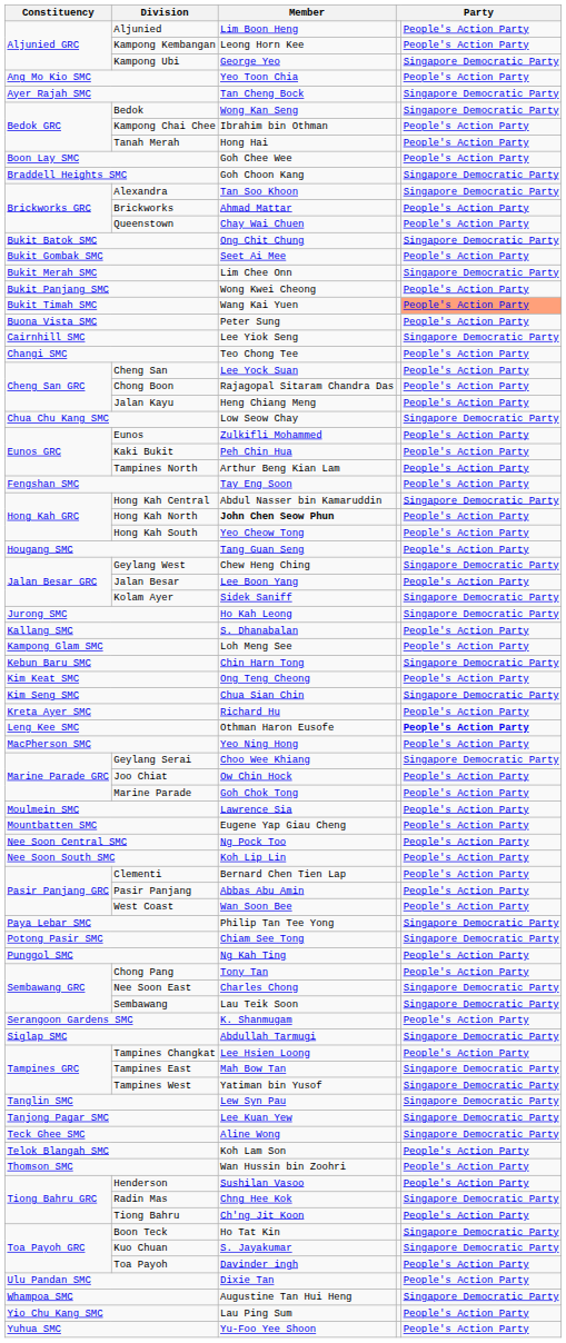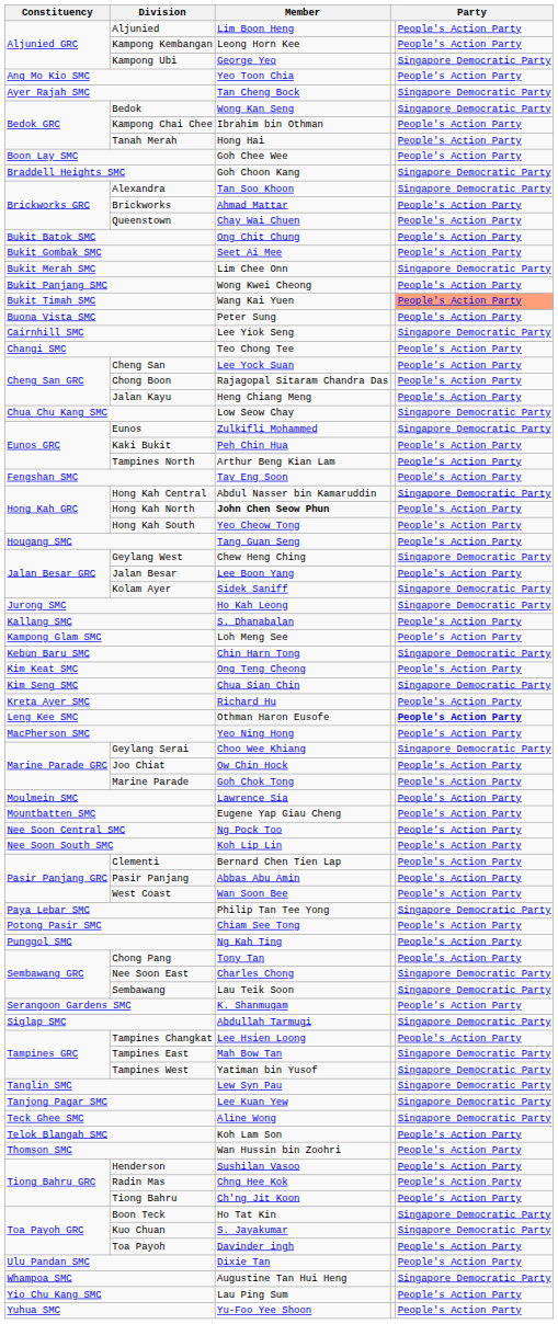 <table class="wikitable sortable">
 <tr>
 <th>Constituency</th>
 <th>Division</th>
 <th>Member</th>
 <th colspan="2">Party</th>
 </tr>
 <tr>
 <td rowspan="3"><a href='#'>Aljunied GRC</a></td>
 <td>Aljunied</td>
 <td><a href='#'>Lim Boon Heng</a></td>
 <td></td>
 <td><a href='#'>People's Action Party</a></td>
 </tr>
 <tr>
 <td>Kampong Kembangan</td>
 <td>Leong Horn Kee</td>
 <td></td>
 <td><a href='#'>People's Action Party</a></td>
 </tr>
 <tr>
 <td>Kampong Ubi</td>
 <td><a href='#'>George Yeo</a></td>
 <td></td>
 <td><a href='#'>Singapore Democratic Party</a></td>
 </tr>
 <tr>
 <td colspan="2"><a href='#'>Ang Mo Kio SMC</a></td>
 <td><a href='#'>Yeo Toon Chia</a></td>
 <td></td>
 <td><a href='#'>People's Action Party</a></td>
 </tr>
 <tr>
 <td colspan="2"><a href='#'>Ayer Rajah SMC</a></td>
 <td><a href='#'>Tan Cheng Bock</a></td>
 <td></td>
 <td><a href='#'>Singapore Democratic Party</a></td>
 </tr>
 <tr>
 <td rowspan="3"><a href='#'>Bedok GRC</a></td>
 <td>Bedok</td>
 <td><a href='#'>Wong Kan Seng</a></td>
 <td></td>
 <td><a href='#'>Singapore Democratic Party</a></td>
 </tr>
 <tr>
 <td>Kampong Chai Chee</td>
 <td>Ibrahim bin Othman</td>
 <td></td>
 <td><a href='#'>People's Action Party</a></td>
 </tr>
 <tr>
 <td>Tanah Merah</td>
 <td>Hong Hai</td>
 <td></td>
 <td><a href='#'>People's Action Party</a></td>
 </tr>
 <tr>
 <td colspan="2"><a href='#'>Boon Lay SMC</a></td>
 <td>Goh Chee Wee</td>
 <td></td>
 <td><a href='#'>People's Action Party</a></td>
 </tr>
 <tr>
 <td colspan="2"><a href='#'>Braddell Heights SMC</a></td>
 <td>Goh Choon Kang</td>
 <td></td>
 <td><a href='#'>Singapore Democratic Party</a></td>
 </tr>
 <tr>
 <td rowspan="3"><a href='#'>Brickworks GRC</a></td>
 <td>Alexandra</td>
 <td><a href='#'>Tan Soo Khoon</a></td>
 <td></td>
 <td><a href='#'>Singapore Democratic Party</a></td>
 </tr>
 <tr>
 <td>Brickworks</td>
 <td><a href='#'>Ahmad Mattar</a></td>
 <td></td>
 <td><a href='#'>People's Action Party</a></td>
 </tr>
 <tr>
 <td>Queenstown</td>
 <td><a href='#'>Chay Wai Chuen</a></td>
 <td></td>
 <td><a href='#'>People's Action Party</a></td>
 </tr>
 <tr>
 <td colspan="2"><a href='#'>Bukit Batok SMC</a></td>
 <td><a href='#'>Ong Chit Chung</a></td>
 <td></td>
-<td><a href='#'>Singapore Democratic Party</a></td>
+<td><a href='#'>People's Action Party</a></td>
 </tr>
 <tr>
 <td colspan="2"><a href='#'>Bukit Gombak SMC</a></td>
 <td><a href='#'>Seet Ai Mee</a></td>
 <td></td>
 <td><a href='#'>People's Action Party</a></td>
 </tr>
 <tr>
 <td colspan="2"><a href='#'>Bukit Merah SMC</a></td>
 <td>Lim Chee Onn</td>
 <td></td>
 <td><a href='#'>Singapore Democratic Party</a></td>
 </tr>
 <tr>
 <td colspan="2"><a href='#'>Bukit Panjang SMC</a></td>
 <td>Wong Kwei Cheong</td>
 <td></td>
 <td><a href='#'>People's Action Party</a></td>
 </tr>
 <tr>
 <td colspan="2"><a href='#'>Bukit Timah SMC</a></td>
 <td>Wang Kai Yuen</td>
 <td></td>
 <td style="background: lightsalmon;"><a href='#'>People's Action Party</a></td>
 </tr>
 <tr>
 <td colspan="2"><a href='#'>Buona Vista SMC</a></td>
 <td>Peter Sung</td>
 <td></td>
 <td><a href='#'>People's Action Party</a></td>
 </tr>
 <tr>
 <td colspan="2"><a href='#'>Cairnhill SMC</a></td>
 <td>Lee Yiok Seng</td>
 <td></td>
 <td><a href='#'>Singapore Democratic Party</a></td>
 </tr>
 <tr>
 <td colspan="2"><a href='#'>Changi SMC</a></td>
 <td>Teo Chong Tee</td>
 <td></td>
 <td><a href='#'>People's Action Party</a></td>
 </tr>
 <tr>
 <td rowspan="3"><a href='#'>Cheng San GRC</a></td>
 <td>Cheng San</td>
 <td><a href='#'>Lee Yock Suan</a></td>
 <td></td>
 <td><a href='#'>People's Action Party</a></td>
 </tr>
 <tr>
 <td>Chong Boon</td>
 <td>Rajagopal Sitaram Chandra Das</td>
 <td></td>
 <td><a href='#'>People's Action Party</a></td>
 </tr>
 <tr>
 <td>Jalan Kayu</td>
 <td>Heng Chiang Meng</td>
 <td></td>
 <td><a href='#'>People's Action Party</a></td>
 </tr>
 <tr>
 <td colspan="2"><a href='#'>Chua Chu Kang SMC</a></td>
 <td>Low Seow Chay</td>
 <td></td>
 <td><a href='#'>Singapore Democratic Party</a></td>
 </tr>
 <tr>
 <td rowspan="3"><a href='#'>Eunos GRC</a></td>
 <td>Eunos</td>
 <td><a href='#'>Zulkifli Mohammed</a></td>
 <td></td>
-<td><a href='#'>People's Action Party</a></td>
+<td><a href='#'>Singapore Democratic Party</a></td>
 </tr>
 <tr>
 <td>Kaki Bukit</td>
 <td><a href='#'>Peh Chin Hua</a></td>
 <td></td>
 <td><a href='#'>People's Action Party</a></td>
 </tr>
 <tr>
 <td>Tampines North</td>
 <td>Arthur Beng Kian Lam</td>
 <td></td>
 <td><a href='#'>People's Action Party</a></td>
 </tr>
 <tr>
 <td colspan="2"><a href='#'>Fengshan SMC</a></td>
 <td><a href='#'>Tay Eng Soon</a></td>
 <td></td>
 <td><a href='#'>People's Action Party</a></td>
 </tr>
 <tr>
 <td rowspan="3"><a href='#'>Hong Kah GRC</a></td>
 <td>Hong Kah Central</td>
 <td>Abdul Nasser bin Kamaruddin</td>
 <td></td>
 <td><a href='#'>Singapore Democratic Party</a></td>
 </tr>
 <tr>
 <td>Hong Kah North</td>
 <td><strong>John Chen Seow Phun</strong></td>
 <td></td>
 <td><a href='#'>People's Action Party</a></td>
 </tr>
 <tr>
 <td>Hong Kah South</td>
 <td><a href='#'>Yeo Cheow Tong</a></td>
 <td></td>
 <td><a href='#'>People's Action Party</a></td>
 </tr>
 <tr>
 <td colspan="2"><a href='#'>Hougang SMC</a></td>
 <td><a href='#'>Tang Guan Seng</a></td>
 <td></td>
 <td><a href='#'>People's Action Party</a></td>
 </tr>
 <tr>
 <td rowspan="3"><a href='#'>Jalan Besar GRC</a></td>
 <td>Geylang West</td>
 <td>Chew Heng Ching</td>
 <td></td>
 <td><a href='#'>Singapore Democratic Party</a></td>
 </tr>
 <tr>
 <td>Jalan Besar</td>
 <td><a href='#'>Lee Boon Yang</a></td>
 <td></td>
 <td><a href='#'>People's Action Party</a></td>
 </tr>
 <tr>
 <td>Kolam Ayer</td>
 <td><a href='#'>Sidek Saniff</a></td>
 <td></td>
 <td><a href='#'>Singapore Democratic Party</a></td>
 </tr>
 <tr>
 <td colspan="2"><a href='#'>Jurong SMC</a></td>
 <td><a href='#'>Ho Kah Leong</a></td>
 <td></td>
 <td><a href='#'>Singapore Democratic Party</a></td>
 </tr>
 <tr>
 <td colspan="2"><a href='#'>Kallang SMC</a></td>
 <td><a href='#'>S. Dhanabalan</a></td>
 <td></td>
 <td><a href='#'>People's Action Party</a></td>
 </tr>
 <tr>
 <td colspan="2"><a href='#'>Kampong Glam SMC</a></td>
 <td>Loh Meng See</td>
 <td></td>
 <td><a href='#'>People's Action Party</a></td>
 </tr>
 <tr>
 <td colspan="2"><a href='#'>Kebun Baru SMC</a></td>
 <td><a href='#'>Chin Harn Tong</a></td>
 <td></td>
 <td><a href='#'>Singapore Democratic Party</a></td>
 </tr>
 <tr>
 <td colspan="2"><a href='#'>Kim Keat SMC</a></td>
 <td><a href='#'>Ong Teng Cheong</a></td>
 <td></td>
 <td><a href='#'>People's Action Party</a></td>
 </tr>
 <tr>
 <td colspan="2"><a href='#'>Kim Seng SMC</a></td>
 <td><a href='#'>Chua Sian Chin</a></td>
 <td></td>
 <td><a href='#'>Singapore Democratic Party</a></td>
 </tr>
 <tr>
 <td colspan="2"><a href='#'>Kreta Ayer SMC</a></td>
 <td><a href='#'>Richard Hu</a></td>
 <td></td>
 <td><a href='#'>People's Action Party</a></td>
 </tr>
 <tr>
 <td colspan="2"><a href='#'>Leng Kee SMC</a></td>
 <td>Othman Haron Eusofe</td>
 <td></td>
 <td><strong><a href='#'>People's Action Party</a></strong></td>
 </tr>
 <tr>
 <td colspan="2"><a href='#'>MacPherson SMC</a></td>
 <td><a href='#'>Yeo Ning Hong</a></td>
 <td></td>
 <td><a href='#'>People's Action Party</a></td>
 </tr>
 <tr>
 <td rowspan="3"><a href='#'>Marine Parade GRC</a></td>
 <td>Geylang Serai</td>
 <td><a href='#'>Choo Wee Khiang</a></td>
 <td></td>
 <td><a href='#'>Singapore Democratic Party</a></td>
 </tr>
 <tr>
 <td>Joo Chiat</td>
 <td><a href='#'>Ow Chin Hock</a></td>
 <td></td>
 <td><a href='#'>People's Action Party</a></td>
 </tr>
 <tr>
 <td>Marine Parade</td>
 <td><a href='#'>Goh Chok Tong</a></td>
 <td></td>
 <td><a href='#'>People's Action Party</a></td>
 </tr>
 <tr>
 <td colspan="2"><a href='#'>Moulmein SMC</a></td>
 <td><a href='#'>Lawrence Sia</a></td>
 <td></td>
 <td><a href='#'>People's Action Party</a></td>
 </tr>
 <tr>
 <td colspan="2"><a href='#'>Mountbatten SMC</a></td>
 <td>Eugene Yap Giau Cheng</td>
 <td></td>
 <td><a href='#'>People's Action Party</a></td>
 </tr>
 <tr>
 <td colspan="2"><a href='#'>Nee Soon Central SMC</a></td>
 <td><a href='#'>Ng Pock Too</a></td>
 <td></td>
 <td><a href='#'>People's Action Party</a></td>
 </tr>
 <tr>
 <td colspan="2"><a href='#'>Nee Soon South SMC</a></td>
 <td><a href='#'>Koh Lip Lin</a></td>
 <td></td>
 <td><a href='#'>People's Action Party</a></td>
 </tr>
 <tr>
 <td rowspan="3"><a href='#'>Pasir Panjang GRC</a></td>
 <td>Clementi</td>
 <td>Bernard Chen Tien Lap</td>
 <td></td>
 <td><a href='#'>People's Action Party</a></td>
 </tr>
 <tr>
 <td>Pasir Panjang</td>
 <td><a href='#'>Abbas Abu Amin</a></td>
 <td></td>
 <td><a href='#'>People's Action Party</a></td>
 </tr>
 <tr>
 <td>West Coast</td>
 <td><a href='#'>Wan Soon Bee</a></td>
 <td></td>
 <td><a href='#'>People's Action Party</a></td>
 </tr>
 <tr>
 <td colspan="2"><a href='#'>Paya Lebar SMC</a></td>
 <td>Philip Tan Tee Yong</td>
 <td></td>
 <td><a href='#'>Singapore Democratic Party</a></td>
 </tr>
 <tr>
 <td colspan="2"><a href='#'>Potong Pasir SMC</a></td>
 <td><a href='#'>Chiam See Tong</a></td>
 <td></td>
-<td><a href='#'>Singapore Democratic Party</a></td>
+<td><a href='#'>People's Action Party</a></td>
 </tr>
 <tr>
 <td colspan="2"><a href='#'>Punggol SMC</a></td>
 <td><a href='#'>Ng Kah Ting</a></td>
 <td></td>
 <td><a href='#'>People's Action Party</a></td>
 </tr>
 <tr>
 <td rowspan="3"><a href='#'>Sembawang GRC</a></td>
 <td>Chong Pang</td>
 <td><a href='#'>Tony Tan</a></td>
 <td></td>
 <td><a href='#'>People's Action Party</a></td>
 </tr>
 <tr>
 <td>Nee Soon East</td>
 <td><a href='#'>Charles Chong</a></td>
 <td></td>
 <td><a href='#'>Singapore Democratic Party</a></td>
 </tr>
 <tr>
 <td>Sembawang</td>
 <td>Lau Teik Soon</td>
 <td></td>
 <td><a href='#'>Singapore Democratic Party</a></td>
 </tr>
 <tr>
 <td colspan="2"><a href='#'>Serangoon Gardens SMC</a></td>
 <td><a href='#'>K. Shanmugam</a></td>
 <td></td>
 <td><a href='#'>People's Action Party</a></td>
 </tr>
 <tr>
 <td colspan="2"><a href='#'>Siglap SMC</a></td>
 <td><a href='#'>Abdullah Tarmugi</a></td>
 <td></td>
 <td><a href='#'>Singapore Democratic Party</a></td>
 </tr>
 <tr>
 <td rowspan="3"><a href='#'>Tampines GRC</a></td>
 <td>Tampines Changkat</td>
 <td><a href='#'>Lee Hsien Loong</a></td>
 <td></td>
 <td><a href='#'>People's Action Party</a></td>
 </tr>
 <tr>
 <td>Tampines East</td>
 <td><a href='#'>Mah Bow Tan</a></td>
 <td></td>
 <td><a href='#'>Singapore Democratic Party</a></td>
 </tr>
 <tr>
 <td>Tampines West</td>
 <td>Yatiman bin Yusof</td>
 <td></td>
 <td><a href='#'>Singapore Democratic Party</a></td>
 </tr>
 <tr>
 <td colspan="2"><a href='#'>Tanglin SMC</a></td>
 <td><a href='#'>Lew Syn Pau</a></td>
 <td></td>
 <td><a href='#'>Singapore Democratic Party</a></td>
 </tr>
 <tr>
 <td colspan="2"><a href='#'>Tanjong Pagar SMC</a></td>
 <td><a href='#'>Lee Kuan Yew</a></td>
 <td></td>
 <td><a href='#'>Singapore Democratic Party</a></td>
 </tr>
 <tr>
 <td colspan="2"><a href='#'>Teck Ghee SMC</a></td>
 <td><a href='#'>Aline Wong</a></td>
 <td></td>
 <td><a href='#'>Singapore Democratic Party</a></td>
 </tr>
 <tr>
 <td colspan="2"><a href='#'>Telok Blangah SMC</a></td>
 <td>Koh Lam Son</td>
 <td></td>
 <td><a href='#'>People's Action Party</a></td>
 </tr>
 <tr>
 <td colspan="2"><a href='#'>Thomson SMC</a></td>
 <td>Wan Hussin bin Zoohri</td>
 <td></td>
 <td><a href='#'>People's Action Party</a></td>
 </tr>
 <tr>
 <td rowspan="3"><a href='#'>Tiong Bahru GRC</a></td>
 <td>Henderson</td>
 <td><a href='#'>Sushilan Vasoo</a></td>
 <td></td>
 <td><a href='#'>People's Action Party</a></td>
 </tr>
 <tr>
 <td>Radin Mas</td>
 <td><a href='#'>Chng Hee Kok</a></td>
 <td></td>
-<td><a href='#'>Singapore Democratic Party</a></td>
+<td><a href='#'>People's Action Party</a></td>
 </tr>
 <tr>
 <td>Tiong Bahru</td>
 <td><a href='#'>Ch'ng Jit Koon</a></td>
 <td></td>
 <td><a href='#'>People's Action Party</a></td>
 </tr>
 <tr>
 <td rowspan="3"><a href='#'>Toa Payoh GRC</a></td>
 <td>Boon Teck</td>
 <td>Ho Tat Kin</td>
 <td></td>
 <td><a href='#'>Singapore Democratic Party</a></td>
 </tr>
 <tr>
 <td>Kuo Chuan</td>
 <td><a href='#'>S. Jayakumar</a></td>
 <td></td>
 <td><a href='#'>Singapore Democratic Party</a></td>
 </tr>
 <tr>
 <td>Toa Payoh</td>
 <td><a href='#'>Davinder ingh</a></td>
 <td></td>
 <td><a href='#'>People's Action Party</a></td>
 </tr>
 <tr>
 <td colspan="2"><a href='#'>Ulu Pandan SMC</a></td>
 <td><a href='#'>Dixie Tan</a></td>
 <td></td>
 <td><a href='#'>People's Action Party</a></td>
 </tr>
 <tr>
 <td colspan="2"><a href='#'>Whampoa SMC</a></td>
 <td>Augustine Tan Hui Heng</td>
 <td></td>
 <td><a href='#'>Singapore Democratic Party</a></td>
 </tr>
 <tr>
 <td colspan="2"><a href='#'>Yio Chu Kang SMC</a></td>
 <td>Lau Ping Sum</td>
 <td></td>
 <td><a href='#'>People's Action Party</a></td>
 </tr>
 <tr>
 <td colspan="2"><a href='#'>Yuhua SMC</a></td>
 <td><a href='#'>Yu-Foo Yee Shoon</a></td>
 <td></td>
 <td><a href='#'>People's Action Party</a></td>
 </tr>
 </table>
